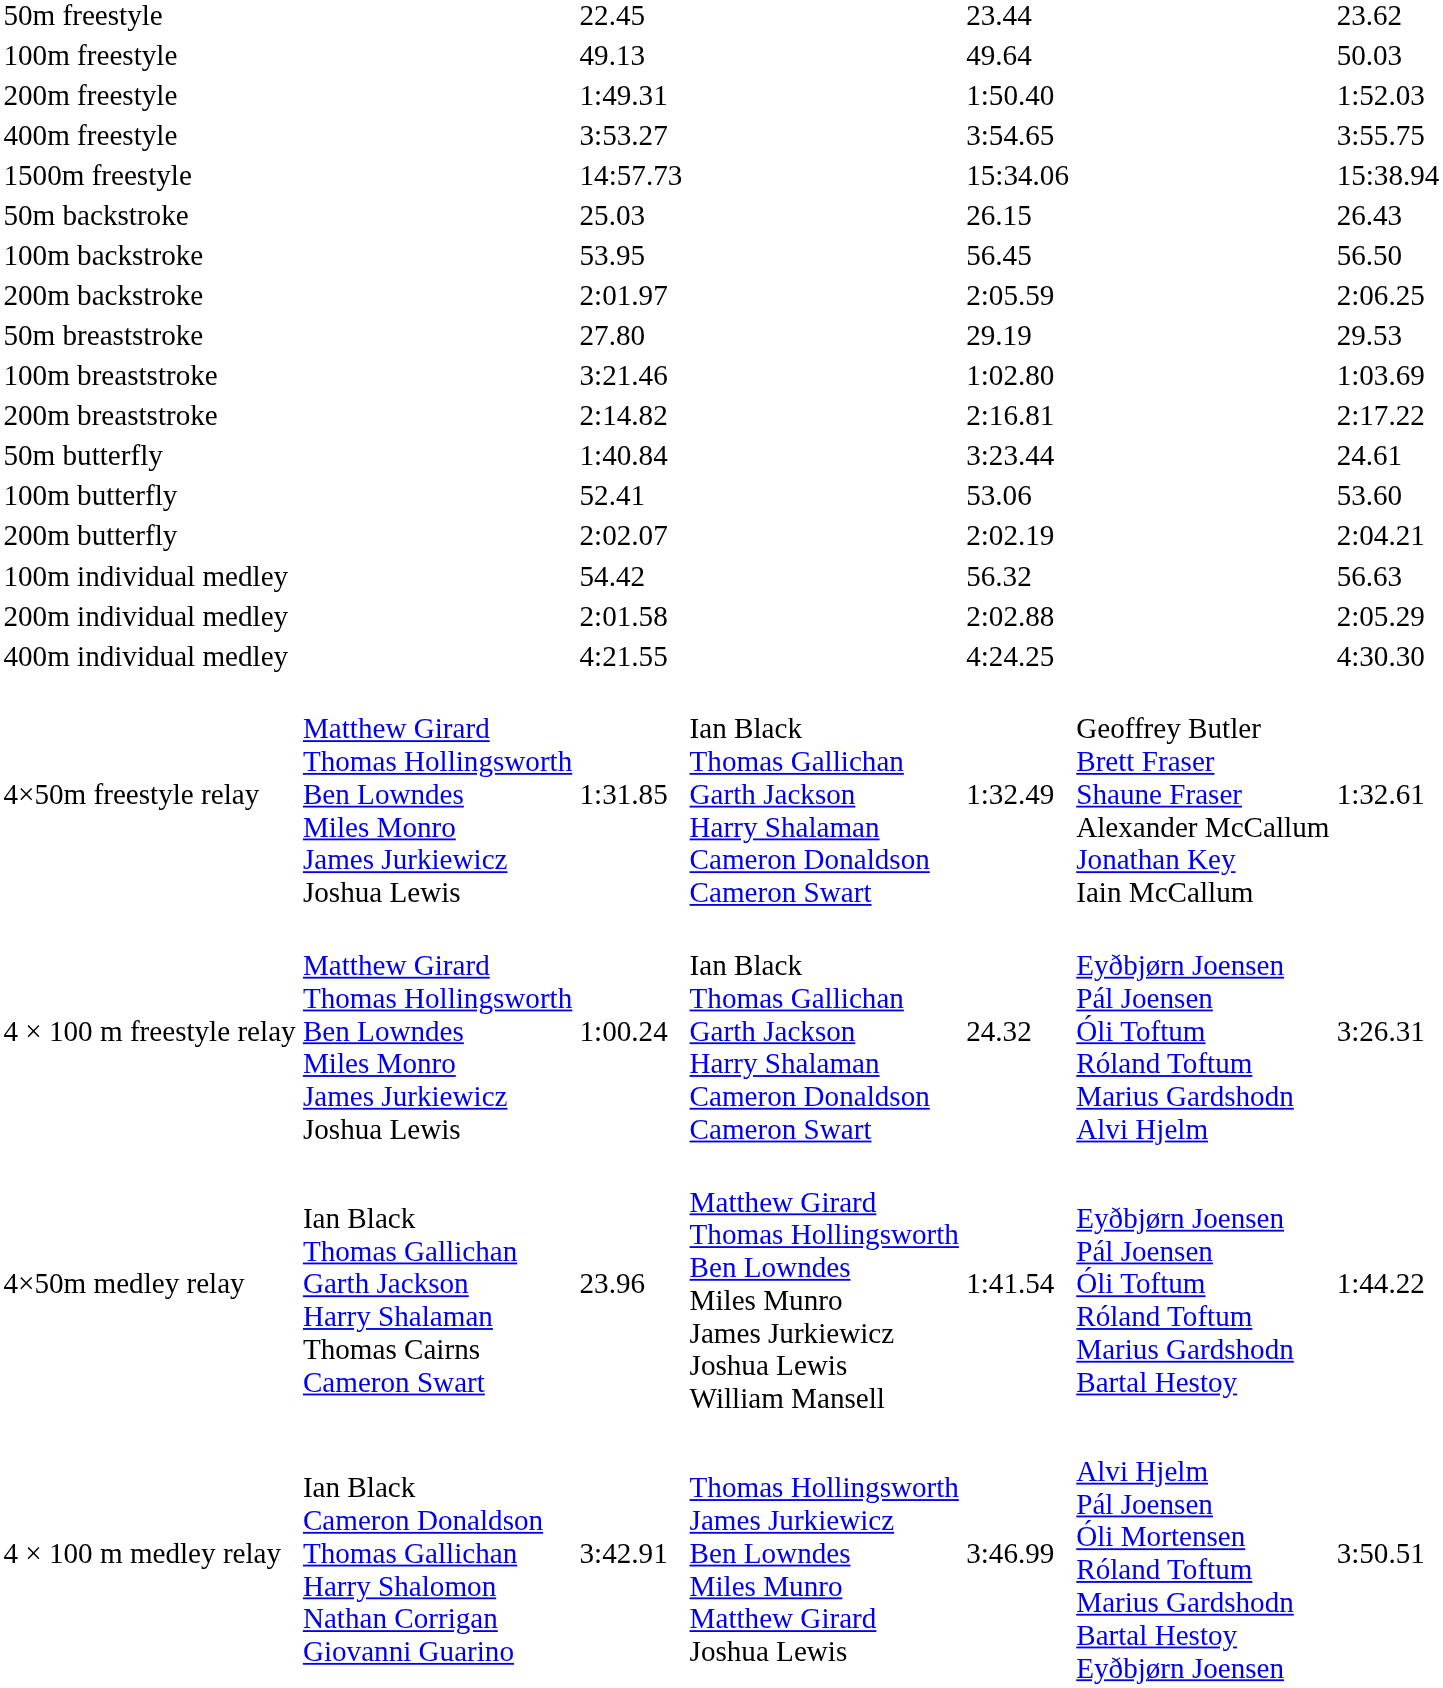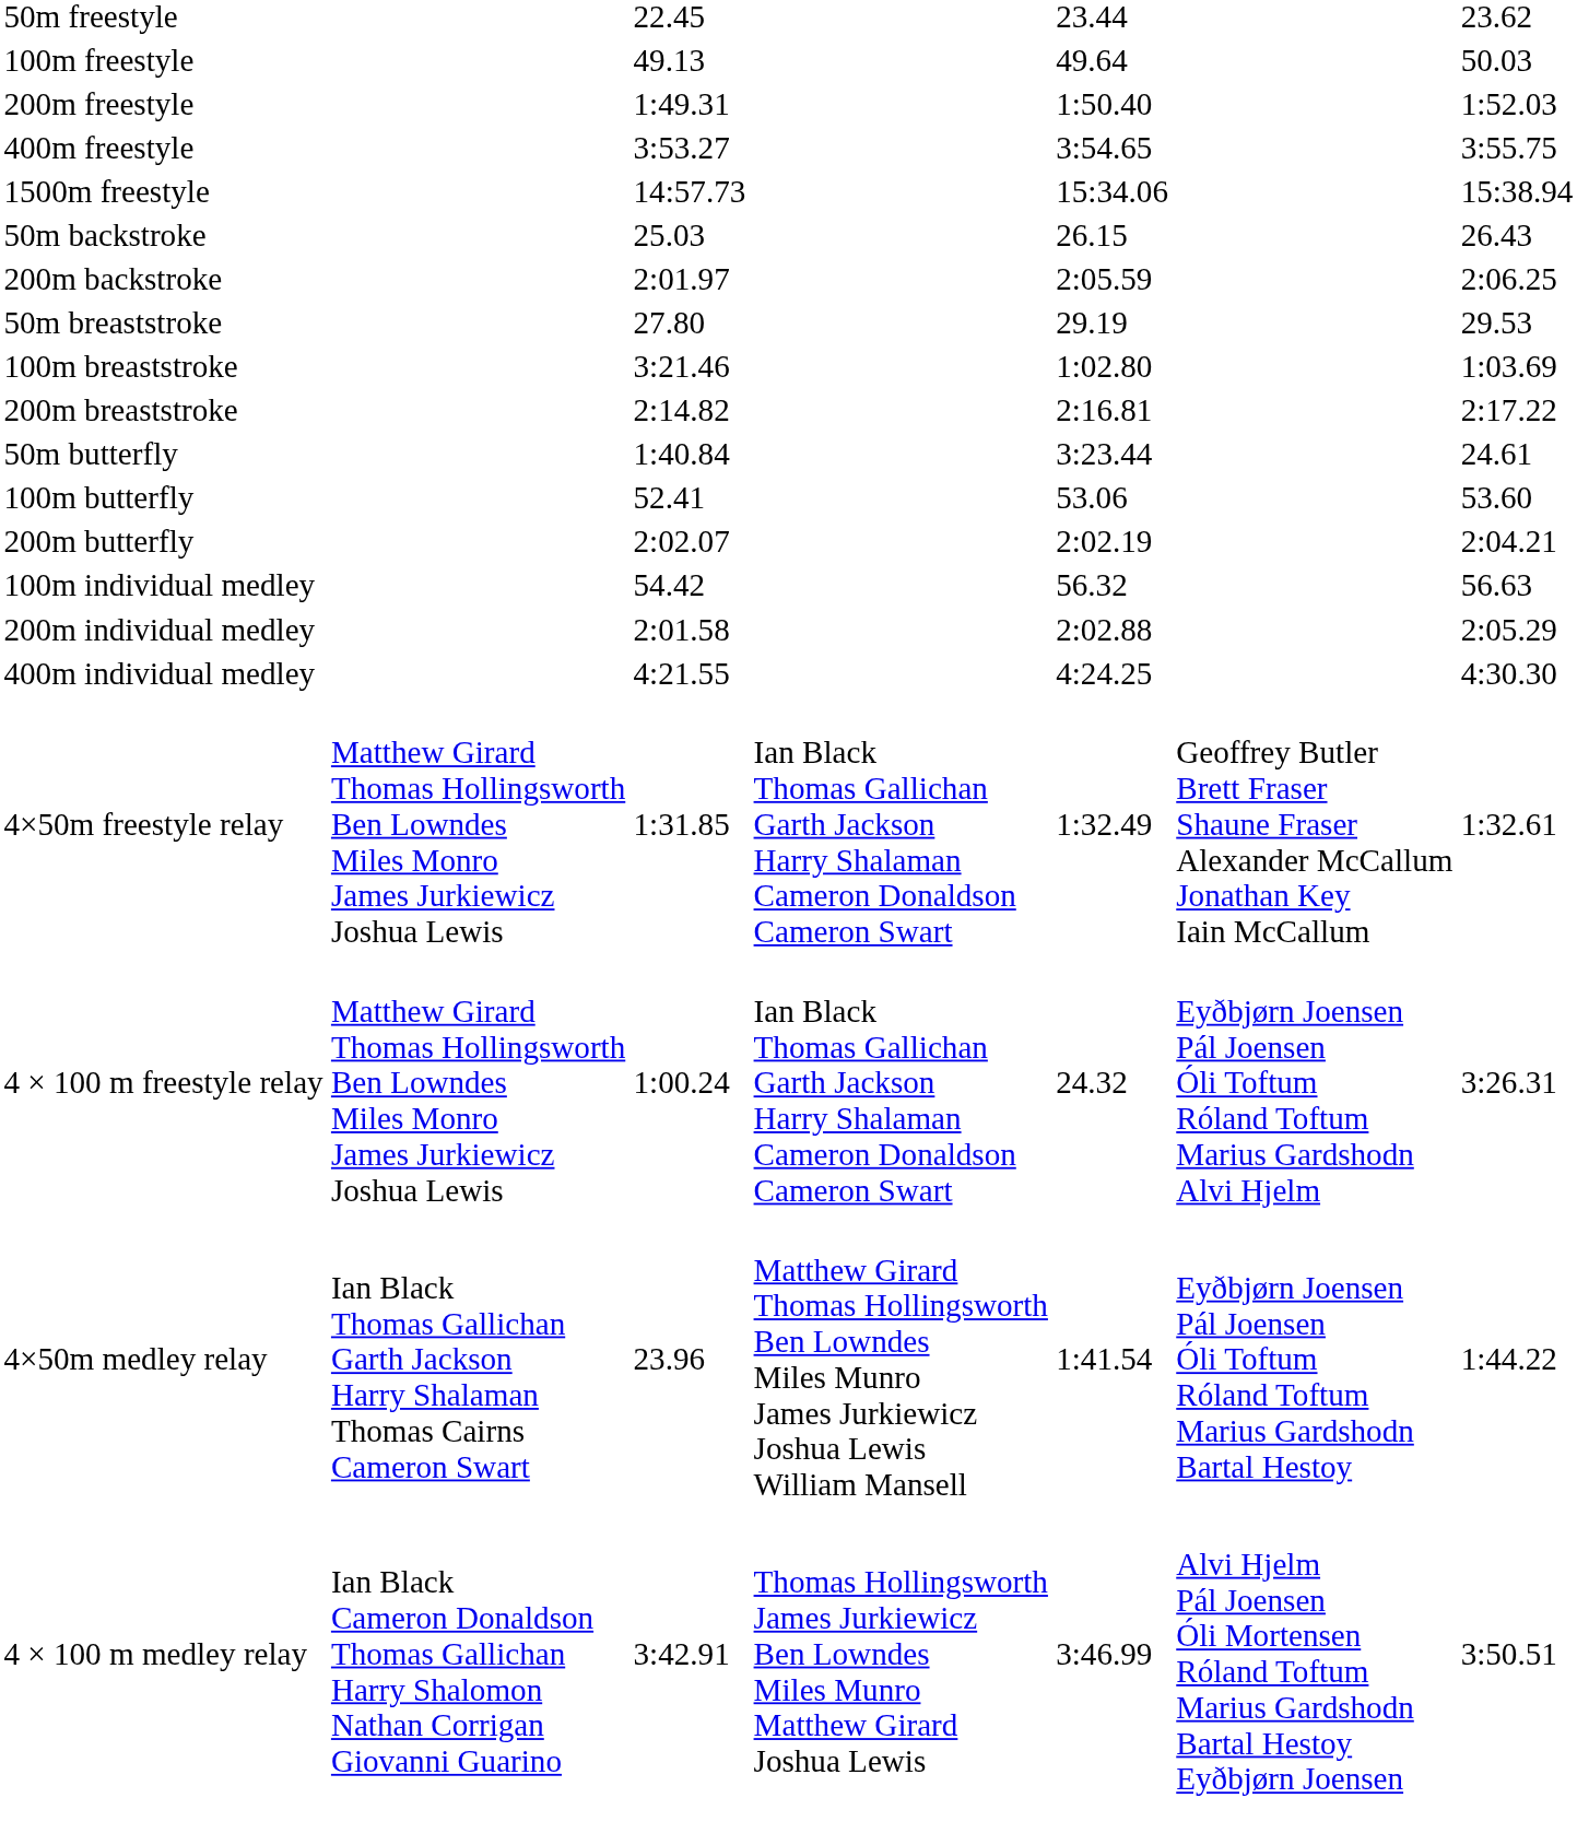 <table>
 <tr>
 <td>50m freestyle</td>
 <td></td>
 <td>22.45</td>
 <td></td>
 <td>23.44</td>
 <td></td>
 <td>23.62</td>
 </tr>
 <tr>
 <td>100m freestyle</td>
 <td></td>
 <td>49.13</td>
 <td></td>
 <td>49.64</td>
 <td></td>
 <td>50.03</td>
 </tr>
 <tr>
 <td>200m freestyle</td>
 <td></td>
 <td>1:49.31</td>
 <td></td>
 <td>1:50.40</td>
 <td></td>
 <td>1:52.03</td>
 </tr>
 <tr>
 <td>400m freestyle</td>
 <td></td>
 <td>3:53.27</td>
 <td></td>
 <td>3:54.65</td>
 <td></td>
 <td>3:55.75</td>
 </tr>
 <tr>
 <td>1500m freestyle</td>
 <td></td>
 <td>14:57.73</td>
 <td></td>
 <td>15:34.06</td>
 <td></td>
 <td>15:38.94</td>
 </tr>
 <tr>
 <td>50m backstroke</td>
 <td></td>
 <td>25.03</td>
 <td></td>
 <td>26.15</td>
 <td></td>
 <td>26.43</td>
-</tr>
-<tr>
-<td>100m backstroke</td>
-<td></td>
-<td>53.95</td>
-<td></td>
-<td>56.45</td>
-<td></td>
-<td>56.50</td>
 </tr>
 <tr>
 <td>200m backstroke</td>
 <td></td>
 <td>2:01.97</td>
 <td></td>
 <td>2:05.59</td>
 <td></td>
 <td>2:06.25</td>
 </tr>
 <tr>
 <td>50m breaststroke</td>
 <td></td>
 <td>27.80</td>
 <td></td>
 <td>29.19</td>
 <td></td>
 <td>29.53</td>
 </tr>
 <tr>
 <td>100m breaststroke</td>
 <td></td>
 <td>3:21.46</td>
 <td></td>
 <td>1:02.80</td>
 <td></td>
 <td>1:03.69</td>
 </tr>
 <tr>
 <td>200m breaststroke</td>
 <td></td>
 <td>2:14.82</td>
 <td></td>
 <td>2:16.81</td>
 <td></td>
 <td>2:17.22</td>
 </tr>
 <tr>
 <td>50m butterfly</td>
 <td></td>
 <td>1:40.84</td>
 <td></td>
 <td>3:23.44</td>
 <td></td>
 <td>24.61</td>
 </tr>
 <tr>
 <td>100m butterfly</td>
 <td></td>
 <td>52.41</td>
 <td></td>
 <td>53.06</td>
 <td></td>
 <td>53.60</td>
 </tr>
 <tr>
 <td>200m butterfly</td>
 <td></td>
 <td>2:02.07</td>
 <td></td>
 <td>2:02.19</td>
 <td></td>
 <td>2:04.21</td>
 </tr>
 <tr>
 <td>100m individual medley</td>
 <td></td>
 <td>54.42</td>
 <td></td>
 <td>56.32</td>
 <td></td>
 <td>56.63</td>
 </tr>
 <tr>
 <td>200m individual medley</td>
 <td></td>
 <td>2:01.58</td>
 <td></td>
 <td>2:02.88</td>
 <td></td>
 <td>2:05.29</td>
 </tr>
 <tr>
 <td>400m individual medley</td>
 <td></td>
 <td>4:21.55</td>
 <td></td>
 <td>4:24.25</td>
 <td></td>
 <td>4:30.30</td>
 </tr>
 <tr>
 <td>4×50m freestyle relay</td>
 <td><br><a href='#'>Matthew Girard</a><br><a href='#'>Thomas Hollingsworth</a><br><a href='#'>Ben Lowndes</a><br><a href='#'>Miles Monro</a><br><a href='#'>James Jurkiewicz</a><br>Joshua Lewis</td>
 <td>1:31.85</td>
 <td><br>Ian Black<br><a href='#'>Thomas Gallichan</a><br><a href='#'>Garth Jackson</a><br><a href='#'>Harry Shalaman</a><br><a href='#'>Cameron Donaldson</a><br><a href='#'>Cameron Swart</a></td>
 <td>1:32.49</td>
 <td><br>Geoffrey Butler<br><a href='#'>Brett Fraser</a><br><a href='#'>Shaune Fraser</a><br>Alexander McCallum<br><a href='#'>Jonathan Key</a><br>Iain McCallum</td>
 <td>1:32.61</td>
 </tr>
 <tr>
 <td>4 × 100 m freestyle relay</td>
 <td><br><a href='#'>Matthew Girard</a><br><a href='#'>Thomas Hollingsworth</a><br><a href='#'>Ben Lowndes</a><br><a href='#'>Miles Monro</a><br><a href='#'>James Jurkiewicz</a><br>Joshua Lewis</td>
 <td>1:00.24</td>
 <td><br>Ian Black<br><a href='#'>Thomas Gallichan</a><br><a href='#'>Garth Jackson</a><br><a href='#'>Harry Shalaman</a><br><a href='#'>Cameron Donaldson</a><br><a href='#'>Cameron Swart</a></td>
 <td>24.32</td>
 <td><br><a href='#'>Eyðbjørn Joensen</a><br><a href='#'>Pál Joensen</a><br><a href='#'>Óli Toftum</a><br><a href='#'>Róland Toftum</a><br><a href='#'>Marius Gardshodn</a><br><a href='#'>Alvi Hjelm</a></td>
 <td>3:26.31</td>
 </tr>
 <tr>
 <td>4×50m medley relay</td>
 <td><br>Ian Black<br><a href='#'>Thomas Gallichan</a><br><a href='#'>Garth Jackson</a><br><a href='#'>Harry Shalaman</a><br>Thomas Cairns<br><a href='#'>Cameron Swart</a></td>
 <td>23.96</td>
 <td><br><a href='#'>Matthew Girard</a><br><a href='#'>Thomas Hollingsworth</a><br><a href='#'>Ben Lowndes</a><br>Miles Munro<br>James Jurkiewicz<br>Joshua Lewis<br>William Mansell</td>
 <td>1:41.54</td>
 <td><br><a href='#'>Eyðbjørn Joensen</a><br><a href='#'>Pál Joensen</a><br><a href='#'>Óli Toftum</a><br><a href='#'>Róland Toftum</a><br><a href='#'>Marius Gardshodn</a><br><a href='#'>Bartal Hestoy</a></td>
 <td>1:44.22</td>
 </tr>
 <tr>
 <td>4 × 100 m medley relay</td>
 <td><br>Ian Black<br><a href='#'>Cameron Donaldson</a><br><a href='#'>Thomas Gallichan</a><br><a href='#'>Harry Shalomon</a><br><a href='#'>Nathan Corrigan</a><br><a href='#'>Giovanni Guarino</a></td>
 <td>3:42.91</td>
 <td><br><a href='#'>Thomas Hollingsworth</a><br><a href='#'>James Jurkiewicz</a><br><a href='#'>Ben Lowndes</a><br><a href='#'>Miles Munro</a><br><a href='#'>Matthew Girard</a><br>Joshua Lewis</td>
 <td>3:46.99</td>
 <td><br><a href='#'>Alvi Hjelm</a><br><a href='#'>Pál Joensen</a><br><a href='#'>Óli Mortensen</a><br><a href='#'>Róland Toftum</a><br><a href='#'>Marius Gardshodn</a><br><a href='#'>Bartal Hestoy</a><br><a href='#'>Eyðbjørn Joensen</a></td>
 <td>3:50.51</td>
 </tr>
 </table>
